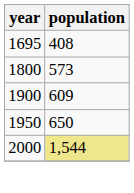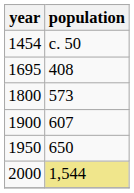 <table class="wikitable">
 <tr>
 <th>year</th>
 <th>population</th>
+</tr>
+<tr>
+<td>1454</td>
+<td>c. 50</td>
 </tr>
 <tr>
 <td>1695</td>
 <td>408</td>
 </tr>
 <tr>
 <td>1800</td>
 <td>573</td>
 </tr>
 <tr>
 <td>1900</td>
-<td>609</td>
+<td>607</td>
 </tr>
 <tr>
 <td>1950</td>
 <td>650</td>
 </tr>
 <tr>
 <td>2000</td>
 <td style="background: khaki;">1,544</td>
 </tr>
 <tr>
 </tr>
 </table>
